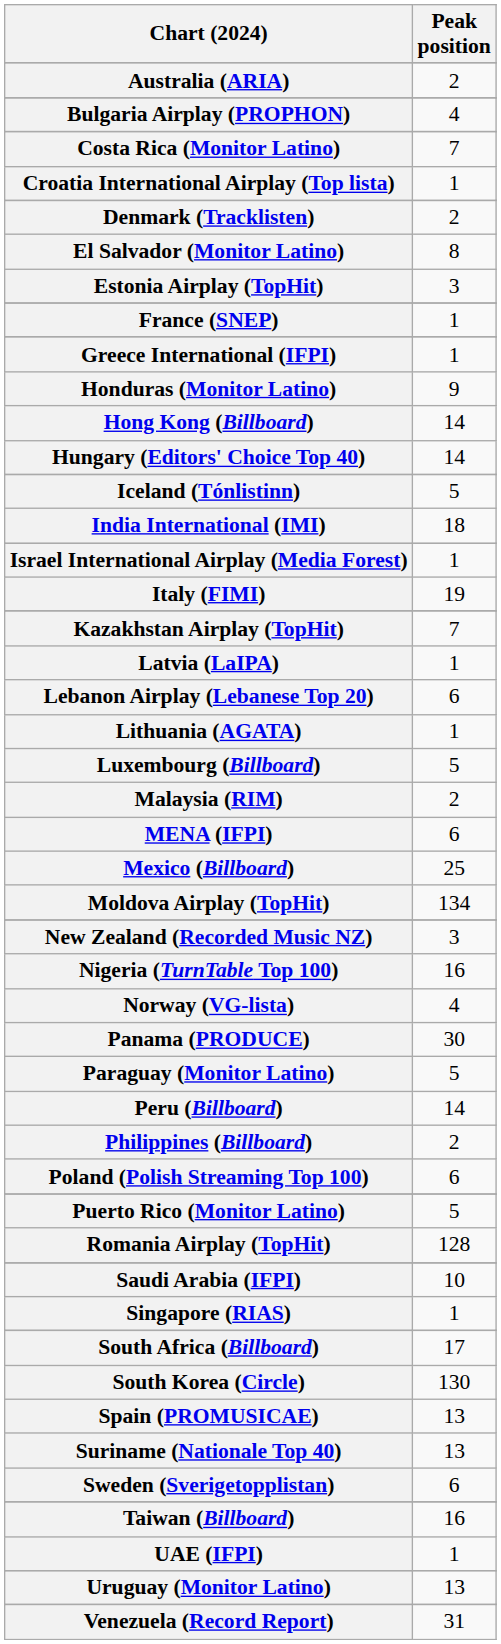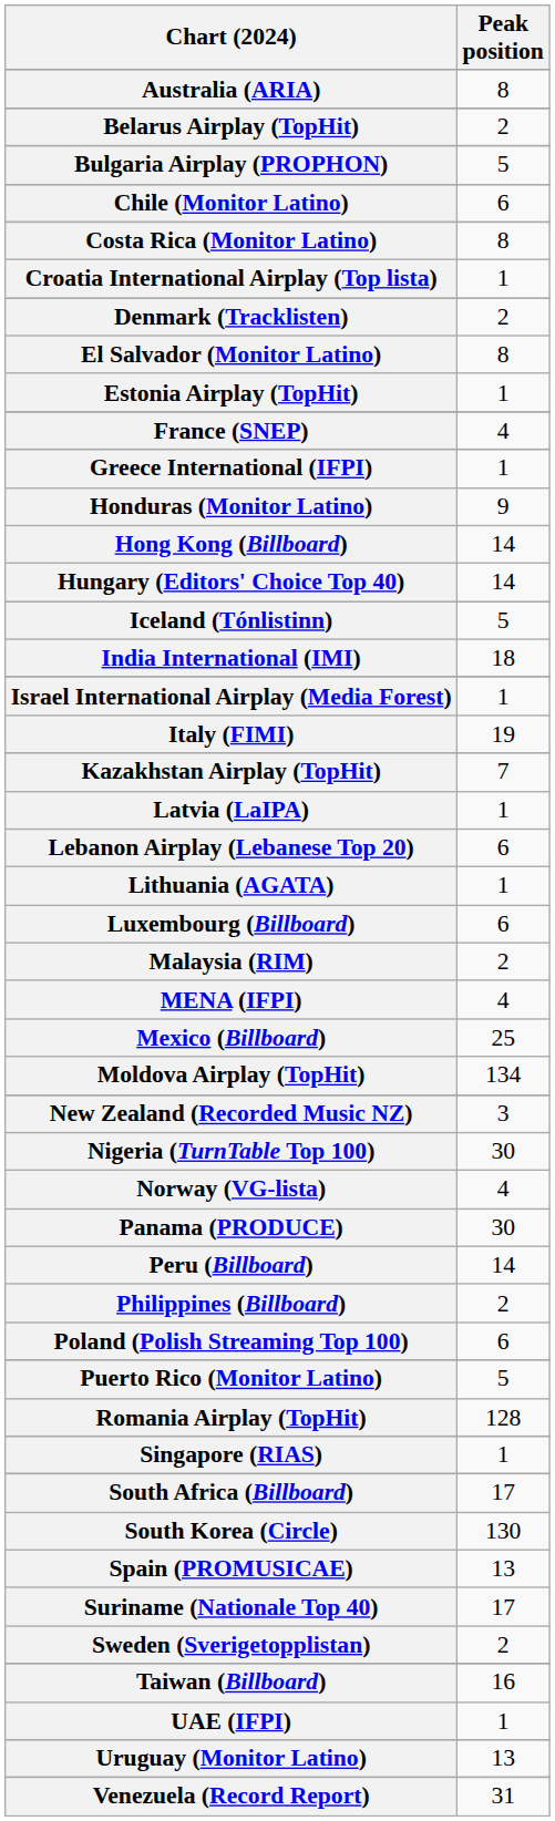 <table class="wikitable sortable plainrowheaders" style="text-align:center">
 <tr>
 <th scope="col">Chart (2024)</th>
 <th scope="col">Peak<br>position</th>
 </tr>
 <tr>
 </tr>
 <tr>
 <th scope="row">Australia (<a href='#'>ARIA</a>)</th>
+<td>8</td>
+</tr>
+<tr>
+</tr>
+<tr>
+<th scope="row">Belarus Airplay (<a href='#'>TopHit</a>)</th>
 <td>2</td>
+</tr>
+<tr>
+</tr>
+<tr>
+</tr>
+<tr>
+</tr>
+<tr>
+<th scope="row">Bulgaria Airplay (<a href='#'>PROPHON</a>)</th>
+<td>5</td>
 </tr>
 <tr>
 </tr>
 <tr>
 </tr>
 <tr>
 </tr>
 <tr>
 </tr>
 <tr>
-<th scope="row">Bulgaria Airplay (<a href='#'>PROPHON</a>)</th>
-<td>4</td>
-</tr>
-<tr>
-</tr>
-<tr>
-</tr>
-<tr>
-</tr>
-<tr>
+<th scope="row">Chile (<a href='#'>Monitor Latino</a>)</th>
+<td>6</td>
 </tr>
 <tr>
 </tr>
 <tr>
 <th scope="row">Costa Rica (<a href='#'>Monitor Latino</a>)</th>
-<td>7</td>
+<td>8</td>
 </tr>
 <tr>
 <th scope="row">Croatia International Airplay (<a href='#'>Top lista</a>)</th>
 <td>1</td>
 </tr>
 <tr>
 </tr>
 <tr>
 <th scope="row">Denmark (<a href='#'>Tracklisten</a>)</th>
 <td>2</td>
 </tr>
 <tr>
 <th scope="row">El Salvador (<a href='#'>Monitor Latino</a>)</th>
 <td>8</td>
 </tr>
 <tr>
 <th scope="row">Estonia Airplay (<a href='#'>TopHit</a>)</th>
-<td>3</td>
+<td>1</td>
 </tr>
 <tr>
 </tr>
 <tr>
 <th scope="row">France (<a href='#'>SNEP</a>)</th>
-<td>1</td>
+<td>4</td>
 </tr>
 <tr>
 </tr>
 <tr>
 </tr>
 <tr>
 <th scope="row">Greece International (<a href='#'>IFPI</a>)</th>
 <td>1</td>
 </tr>
 <tr>
 <th scope="row">Honduras (<a href='#'>Monitor Latino</a>)</th>
 <td>9</td>
 </tr>
 <tr>
 <th scope="row"><a href='#'>Hong Kong</a> (<em><a href='#'>Billboard</a></em>)</th>
 <td>14</td>
 </tr>
 <tr>
 <th scope="row">Hungary (<a href='#'>Editors' Choice Top 40</a>)</th>
 <td>14</td>
 </tr>
 <tr>
 </tr>
 <tr>
 <th scope="row">Iceland (<a href='#'>Tónlistinn</a>)</th>
 <td>5</td>
 </tr>
 <tr>
 <th scope="row"><a href='#'>India International</a> (<a href='#'>IMI</a>)</th>
 <td>18</td>
 </tr>
 <tr>
 </tr>
 <tr>
 <th scope="row">Israel International Airplay (<a href='#'>Media Forest</a>)</th>
 <td>1</td>
 </tr>
 <tr>
 <th scope="row">Italy (<a href='#'>FIMI</a>)</th>
 <td>19</td>
 </tr>
 <tr>
 </tr>
 <tr>
 <th scope="row">Kazakhstan Airplay (<a href='#'>TopHit</a>)</th>
 <td>7</td>
 </tr>
 <tr>
 <th scope="row">Latvia (<a href='#'>LaIPA</a>)</th>
 <td>1</td>
 </tr>
 <tr>
 <th scope="row">Lebanon Airplay (<a href='#'>Lebanese Top 20</a>)</th>
 <td>6</td>
 </tr>
 <tr>
 <th scope="row">Lithuania (<a href='#'>AGATA</a>)</th>
 <td>1</td>
 </tr>
 <tr>
 <th scope="row">Luxembourg (<em><a href='#'>Billboard</a></em>)</th>
-<td>5</td>
+<td>6</td>
 </tr>
 <tr>
 <th scope="row">Malaysia (<a href='#'>RIM</a>)</th>
 <td>2</td>
 </tr>
 <tr>
 <th scope="row"><a href='#'>MENA</a> (<a href='#'>IFPI</a>)</th>
-<td>6</td>
+<td>4</td>
 </tr>
 <tr>
 <th scope="row"><a href='#'>Mexico</a> (<em><a href='#'>Billboard</a></em>)</th>
 <td>25</td>
 </tr>
 <tr>
 <th scope="row">Moldova Airplay (<a href='#'>TopHit</a>)</th>
 <td>134</td>
 </tr>
 <tr>
 </tr>
 <tr>
 </tr>
 <tr>
 <th scope="row">New Zealand (<a href='#'>Recorded Music NZ</a>)</th>
 <td>3</td>
 </tr>
 <tr>
 <th scope="row">Nigeria (<a href='#'><em>TurnTable</em> Top 100</a>)</th>
-<td>16</td>
+<td>30</td>
 </tr>
 <tr>
 <th scope="row">Norway (<a href='#'>VG-lista</a>)</th>
 <td>4</td>
 </tr>
 <tr>
 <th scope="row">Panama (<a href='#'>PRODUCE</a>)</th>
 <td>30</td>
-</tr>
-<tr>
-<th scope="row">Paraguay (<a href='#'>Monitor Latino</a>)</th>
-<td>5</td>
 </tr>
 <tr>
 <th scope="row">Peru (<em><a href='#'>Billboard</a></em>)</th>
 <td>14</td>
 </tr>
 <tr>
 <th scope="row"><a href='#'>Philippines</a> (<em><a href='#'>Billboard</a></em>)</th>
 <td>2</td>
 </tr>
 <tr>
 <th scope="row">Poland (<a href='#'>Polish Streaming Top 100</a>)</th>
 <td>6</td>
 </tr>
 <tr>
 </tr>
 <tr>
 <th scope="row">Puerto Rico (<a href='#'>Monitor Latino</a>)</th>
 <td>5</td>
 </tr>
 <tr>
 <th scope="row">Romania Airplay (<a href='#'>TopHit</a>)</th>
 <td>128</td>
 </tr>
 <tr>
 </tr>
 <tr>
-<th scope="row">Saudi Arabia (<a href='#'>IFPI</a>)</th>
-<td>10</td>
-</tr>
-<tr>
 <th scope="row">Singapore (<a href='#'>RIAS</a>)</th>
 <td>1</td>
 </tr>
 <tr>
 </tr>
 <tr>
 </tr>
 <tr>
 <th scope="row">South Africa (<em><a href='#'>Billboard</a></em>)</th>
 <td>17</td>
 </tr>
 <tr>
 <th scope="row">South Korea (<a href='#'>Circle</a>)</th>
 <td>130</td>
 </tr>
 <tr>
 <th scope="row">Spain (<a href='#'>PROMUSICAE</a>)</th>
 <td>13</td>
 </tr>
 <tr>
 <th scope="row">Suriname (<a href='#'>Nationale Top 40</a>)</th>
-<td>13</td>
+<td>17</td>
 </tr>
 <tr>
 <th scope="row">Sweden (<a href='#'>Sverigetopplistan</a>)</th>
-<td>6</td>
+<td>2</td>
 </tr>
 <tr>
 </tr>
 <tr>
 <th scope="row">Taiwan (<em><a href='#'>Billboard</a></em>)</th>
 <td>16</td>
 </tr>
 <tr>
 <th scope="row">UAE (<a href='#'>IFPI</a>)</th>
 <td>1</td>
 </tr>
 <tr>
 </tr>
 <tr>
 </tr>
 <tr>
 <th scope="row">Uruguay (<a href='#'>Monitor Latino</a>)</th>
 <td>13</td>
 </tr>
 <tr>
 </tr>
 <tr>
 </tr>
 <tr>
 </tr>
 <tr>
 </tr>
 <tr>
 </tr>
 <tr>
 </tr>
 <tr>
 <th scope="row">Venezuela (<a href='#'>Record Report</a>)</th>
 <td>31</td>
 </tr>
 </table>
